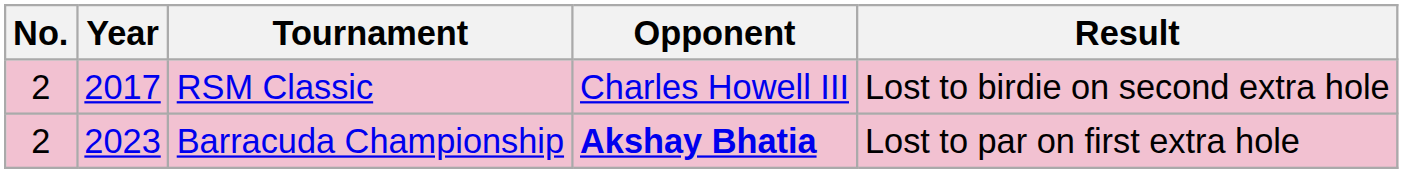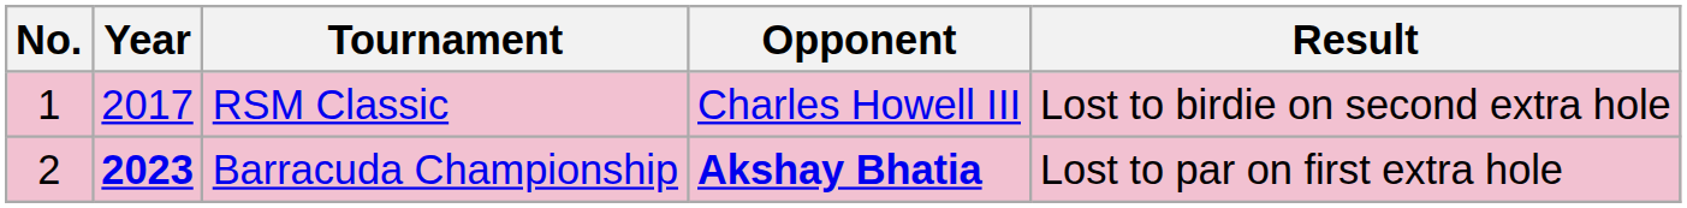 <table class="wikitable" style="font-size:95%;">
 <tr>
 <th>No.</th>
 <th>Year</th>
 <th>Tournament</th>
 <th>Opponent</th>
 <th>Result</th>
 </tr>
 <tr style="background:#F2C1D1;">
-<td align=center>2</td>
+<td align=center>1</td>
 <td><a href='#'>2017</a></td>
 <td><a href='#'>RSM Classic</a></td>
 <td> <a href='#'>Charles Howell III</a></td>
 <td>Lost to birdie on second extra hole</td>
 </tr>
 <tr style="background:#F2C1D1;">
 <td align=center>2</td>
-<td><a href='#'>2023</a></td>
+<td><strong><a href='#'>2023</a></strong></td>
 <td><a href='#'>Barracuda Championship</a></td>
 <td><strong> <a href='#'>Akshay Bhatia</a></strong></td>
 <td>Lost to par on first extra hole</td>
 </tr>
 </table>
